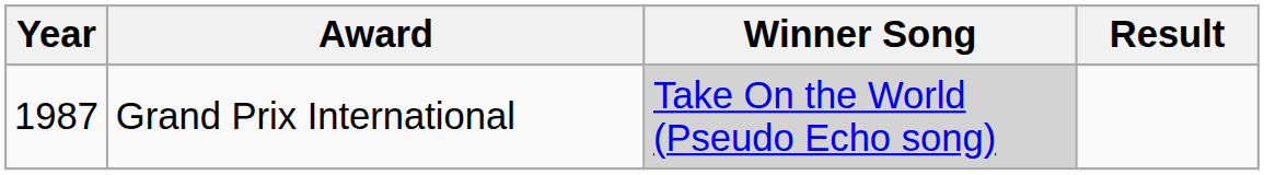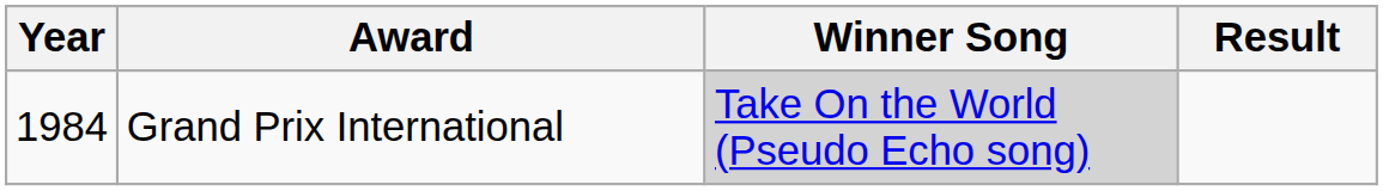 <table class="wikitable">
 <tr>
 <th width="30">Year</th>
 <th width="220">Award</th>
 <th width="175">Winner Song</th>
 <th width="70">Result</th>
 </tr>
 <tr>
-<td>1987</td>
+<td>1984</td>
 <td>Grand Prix International</td>
 <td style="background: lightgrey;"><a href='#'>Take On the World (Pseudo Echo song)</a></td>
 <td></td>
 </tr>
 </table>
